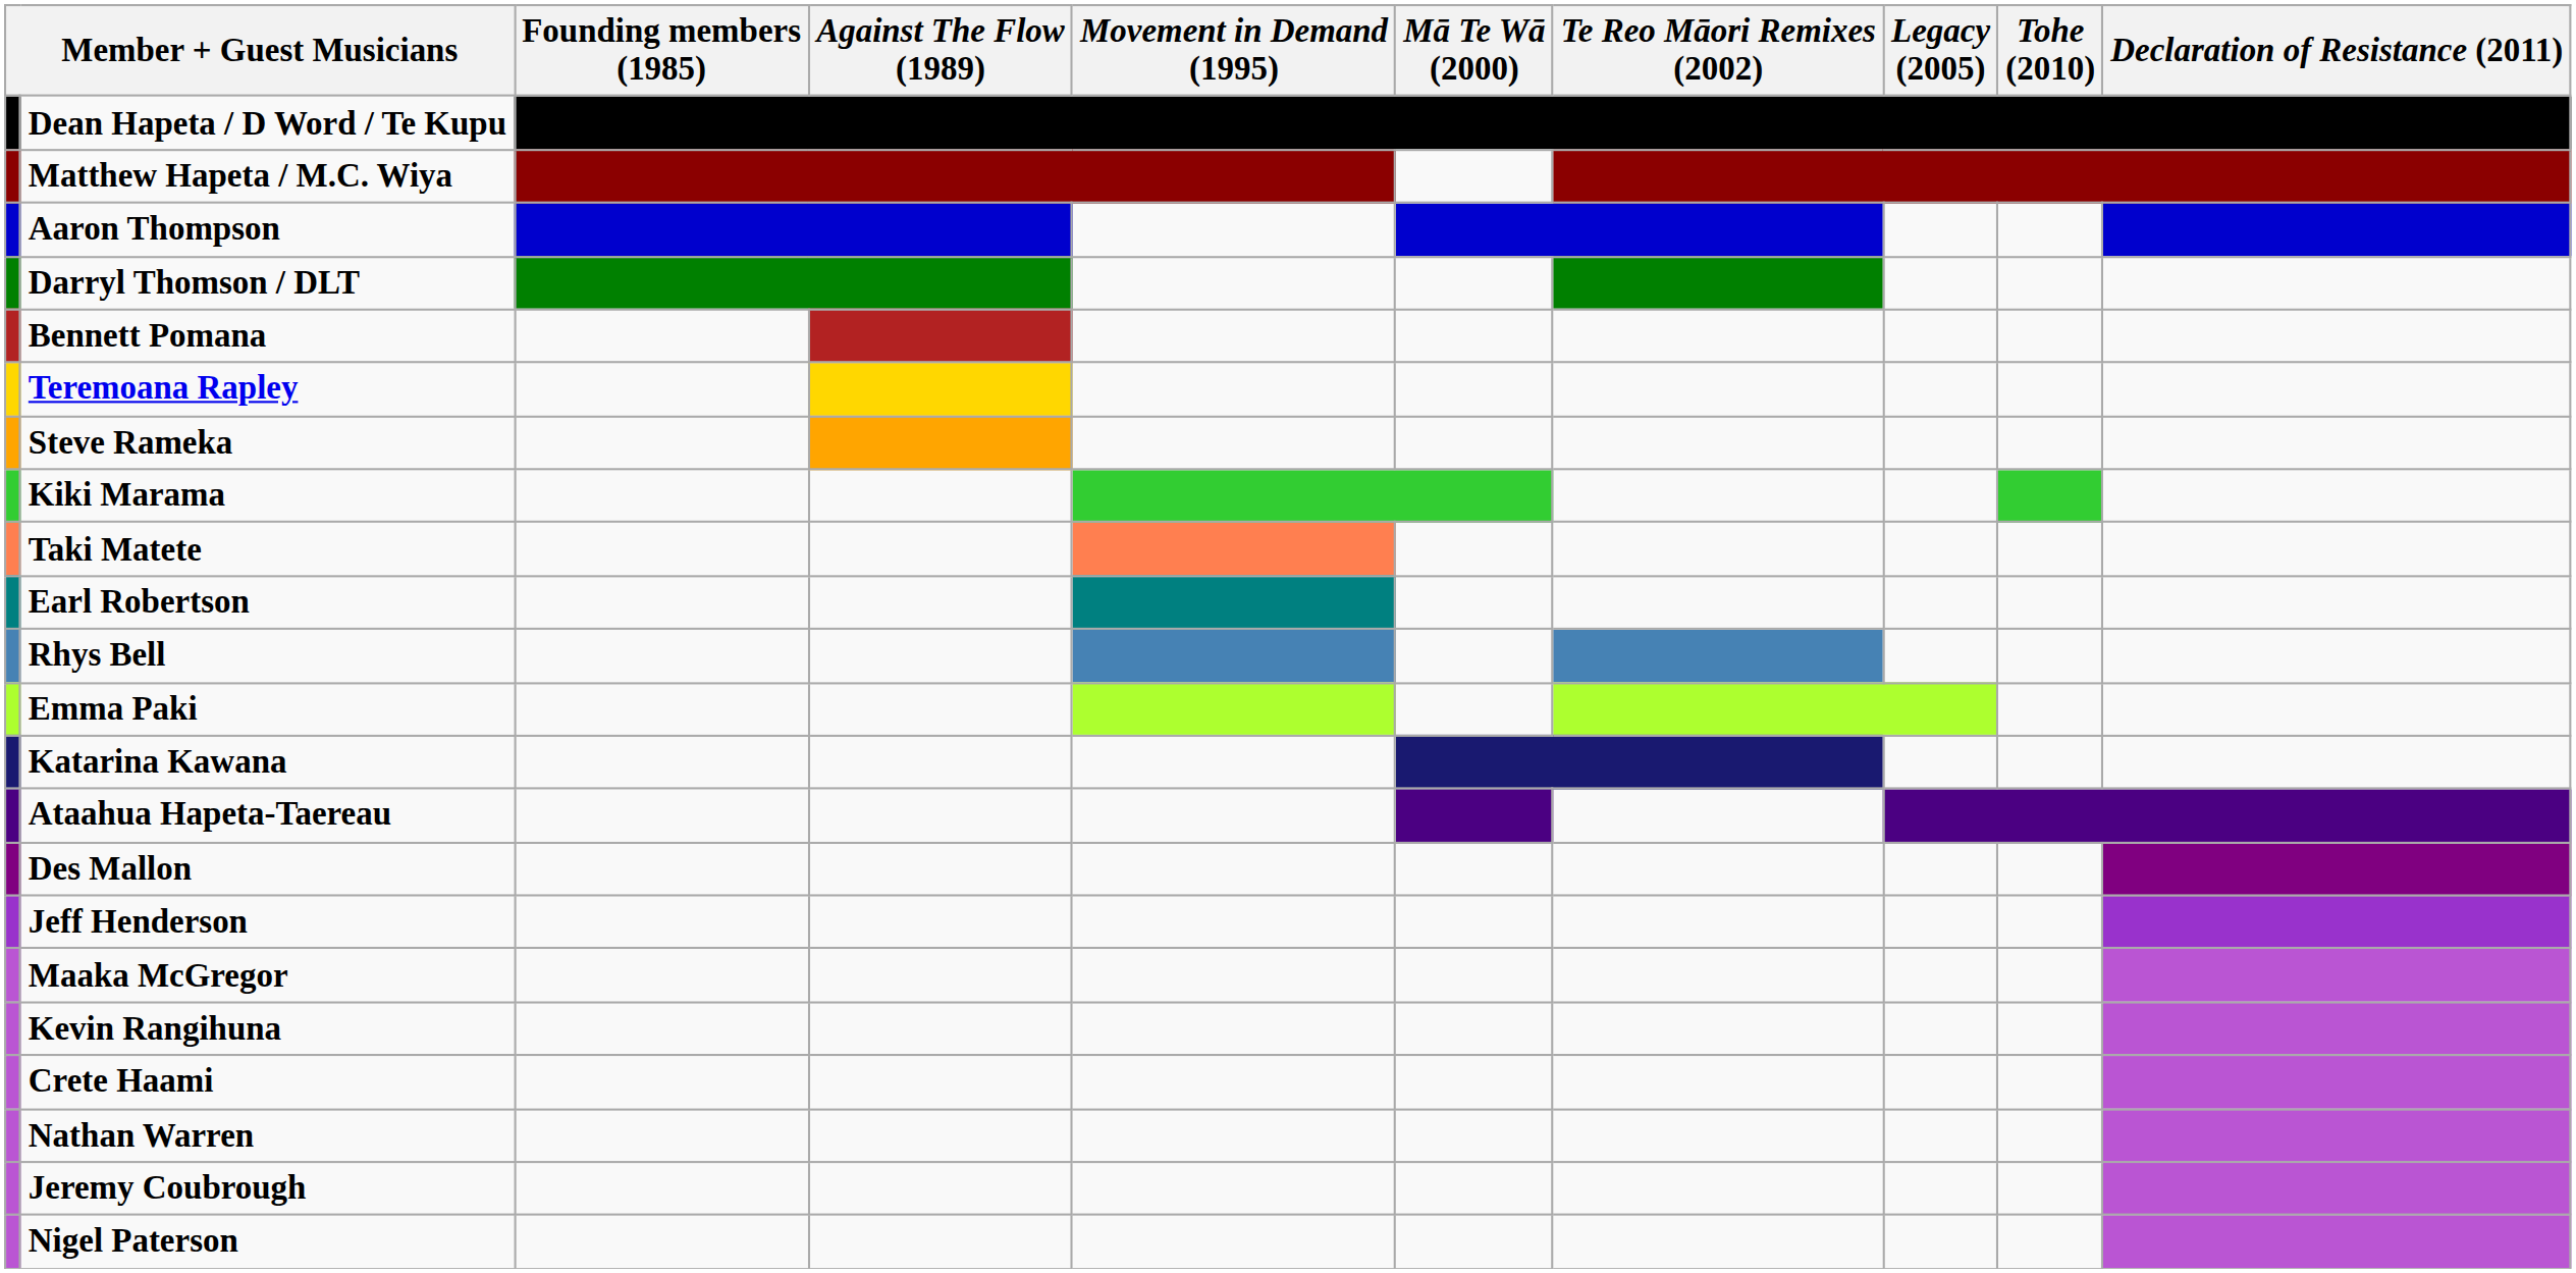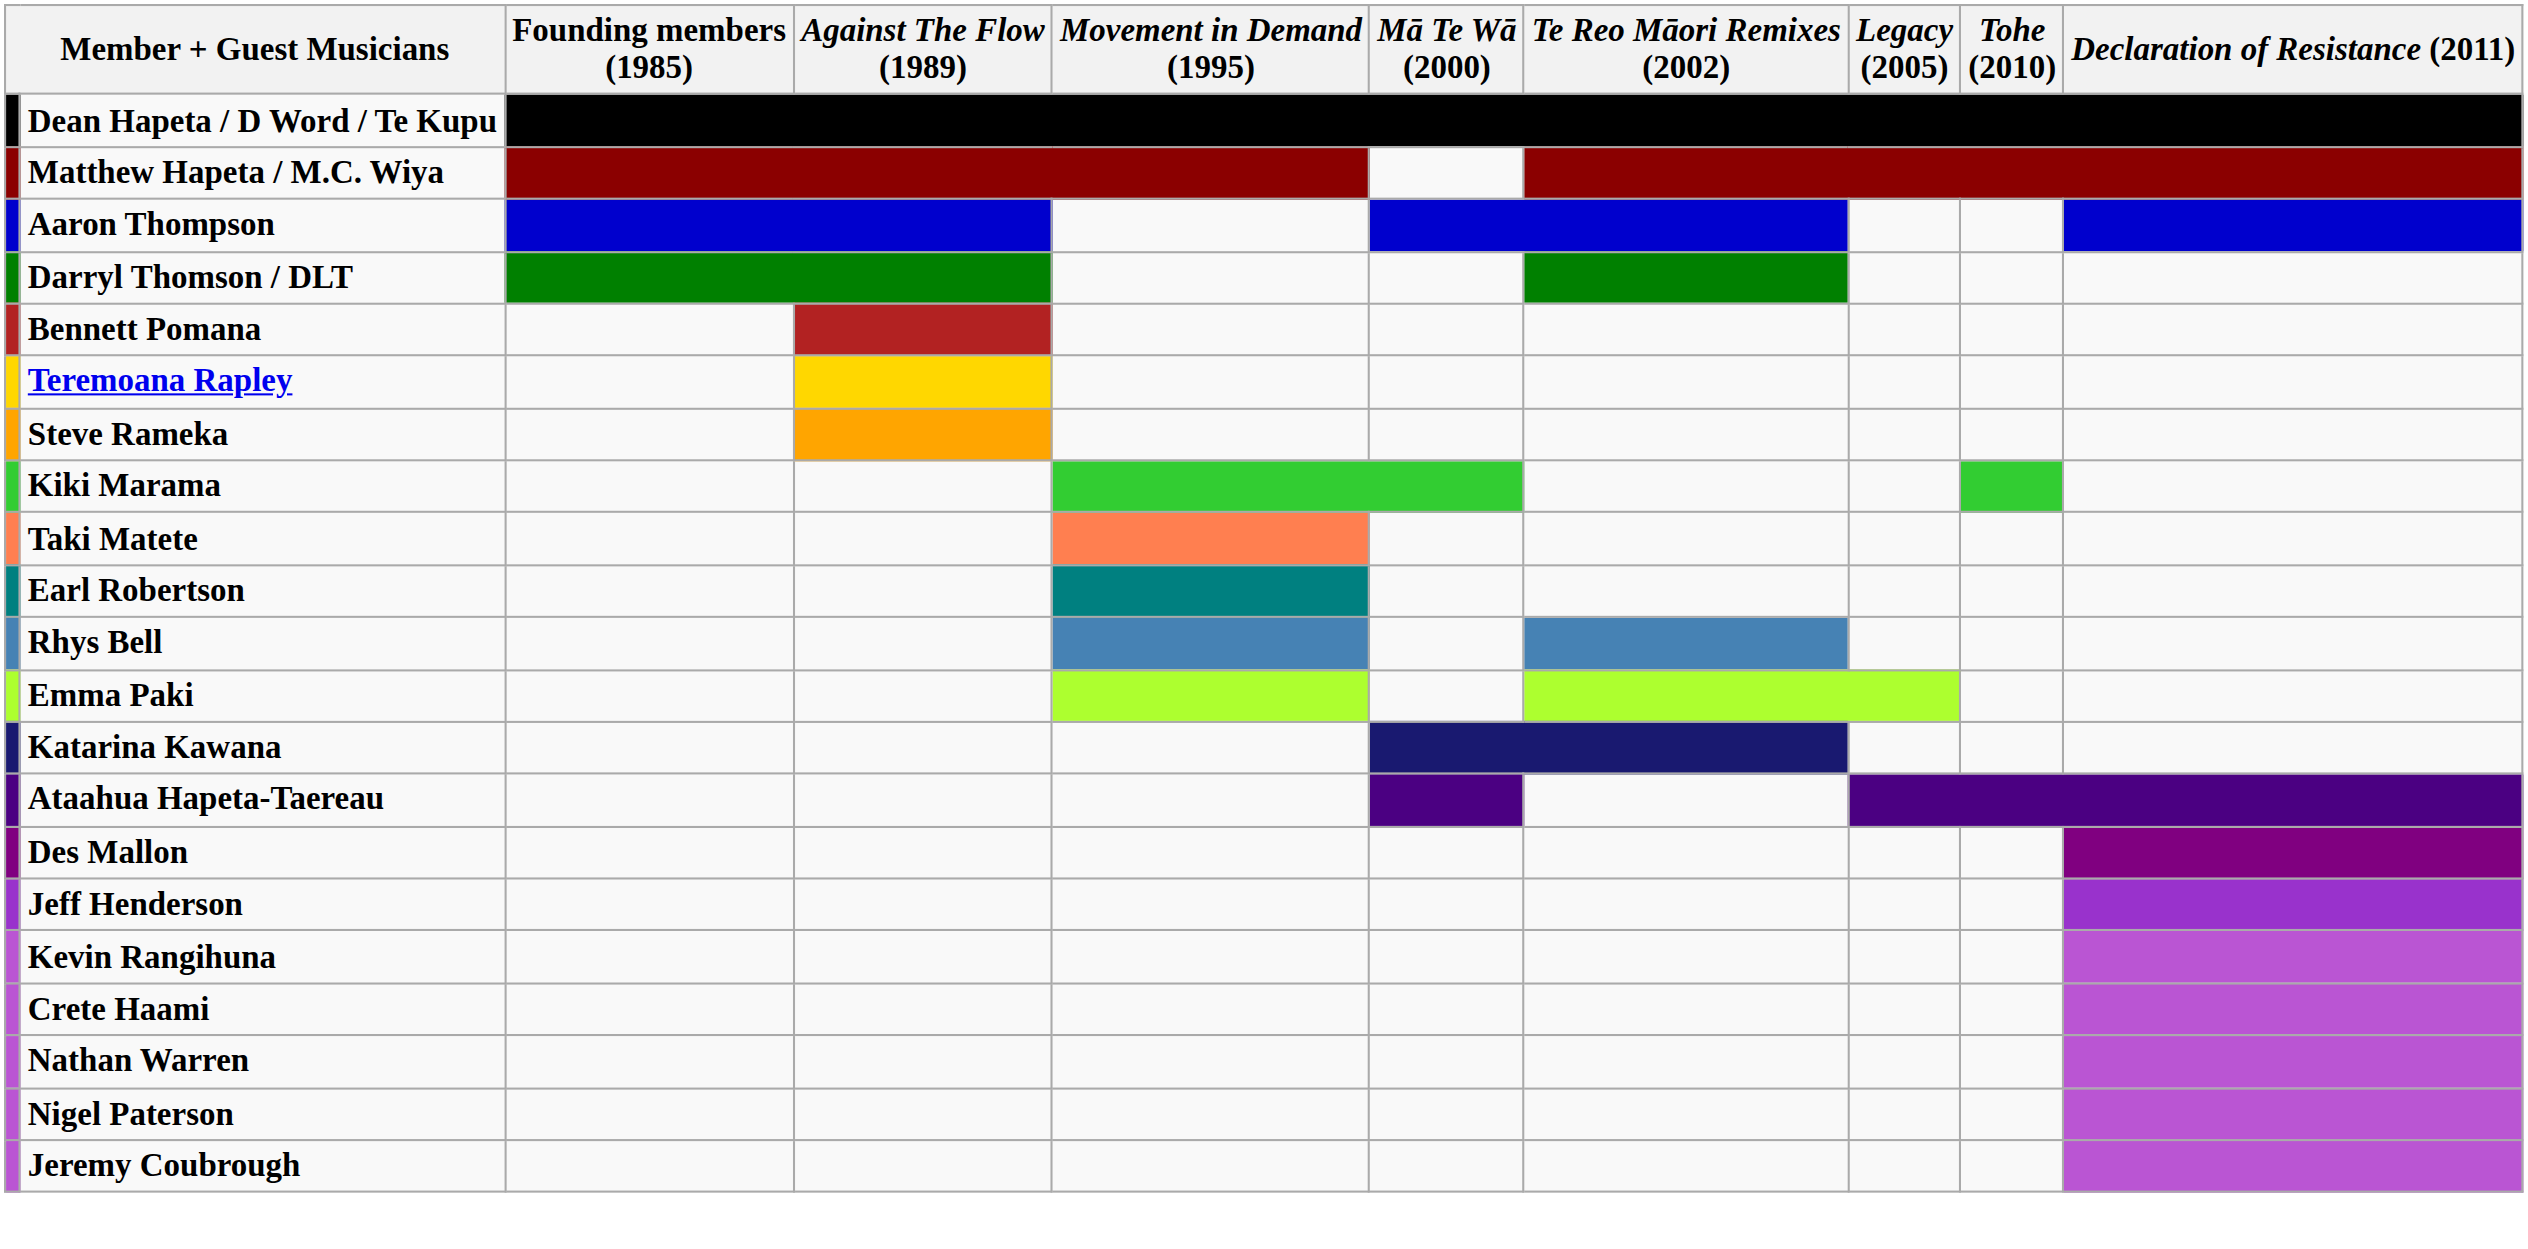 <table class="wikitable">
 <tr>
 <th colspan="2">Member + Guest Musicians</th>
 <th>Founding members<br>(1985)</th>
 <th><em>Against The Flow</em><br>(1989)</th>
 <th><em>Movement in Demand</em><br>(1995)</th>
 <th><em>Mā Te Wā</em><br>(2000)</th>
 <th><em>Te Reo Māori Remixes</em><br>(2002)</th>
 <th><em>Legacy</em><br>(2005)</th>
 <th><em>Tohe</em><br>(2010)</th>
 <th><em>Declaration of Resistance</em> (2011)</th>
 </tr>
 <tr>
 <td style="background:black"></td>
 <td><strong>Dean Hapeta / D Word / Te Kupu</strong></td>
 <td colspan=8 style="background:black"></td>
 </tr>
 <tr>
 <td style="background:darkred"></td>
 <td><strong>Matthew Hapeta / M.C. Wiya</strong></td>
 <td colspan=3 style="background:darkred"></td>
 <td></td>
 <td colspan=4 style="background:darkred"></td>
 </tr>
 <tr>
 <td style="background:MediumBlue"></td>
 <td><strong>Aaron Thompson</strong></td>
 <td colspan=2 style="background:MediumBlue"></td>
 <td></td>
 <td colspan=2 style="background:MediumBlue"></td>
 <td></td>
 <td></td>
 <td style="background:MediumBlue"></td>
 </tr>
 <tr>
 <td style="background:Green"></td>
 <td><strong>Darryl Thomson / DLT</strong></td>
 <td colspan=2 style="background:Green"></td>
 <td></td>
 <td></td>
 <td style="background:Green"></td>
 <td></td>
 <td></td>
 <td></td>
 </tr>
 <tr>
 <td style="background:FireBrick"></td>
 <td><strong>Bennett Pomana</strong></td>
 <td></td>
 <td style="background:FireBrick"></td>
 <td></td>
 <td></td>
 <td></td>
 <td></td>
 <td></td>
 <td></td>
 </tr>
 <tr>
 <td style="background:Gold;"></td>
 <td><strong><a href='#'>Teremoana Rapley</a></strong></td>
 <td></td>
 <td style="background:Gold;"></td>
 <td></td>
 <td></td>
 <td></td>
 <td></td>
 <td></td>
 <td></td>
 </tr>
 <tr>
 <td style="background:orange"></td>
 <td><strong>Steve Rameka</strong></td>
 <td></td>
 <td style="background:orange"></td>
 <td></td>
 <td></td>
 <td></td>
 <td></td>
 <td></td>
 <td></td>
 </tr>
 <tr>
 <td style="background:LimeGreen"></td>
 <td><strong>Kiki Marama</strong></td>
 <td></td>
 <td></td>
 <td colspan=2 style="background:LimeGreen"></td>
 <td></td>
 <td></td>
 <td style="background:LimeGreen"></td>
 <td></td>
 </tr>
 <tr>
 <td style="background:Coral"></td>
 <td><strong>Taki Matete</strong></td>
 <td></td>
 <td></td>
 <td style="background:Coral"></td>
 <td></td>
 <td></td>
 <td></td>
 <td></td>
 <td></td>
 </tr>
 <tr>
 <td style="background:Teal"></td>
 <td><strong>Earl Robertson</strong></td>
 <td></td>
 <td></td>
 <td style="background:Teal"></td>
 <td></td>
 <td></td>
 <td></td>
 <td></td>
 <td></td>
 </tr>
 <tr>
 <td style="background:SteelBlue"></td>
 <td><strong>Rhys Bell</strong></td>
 <td></td>
 <td></td>
 <td style="background:SteelBlue"></td>
 <td></td>
 <td style="background:SteelBlue"></td>
 <td></td>
 <td></td>
 <td></td>
 </tr>
 <tr>
 <td style="background:GreenYellow"></td>
 <td><strong>Emma Paki</strong></td>
 <td></td>
 <td></td>
 <td style="background:GreenYellow"></td>
 <td></td>
 <td colspan=2 style="background:GreenYellow"></td>
 <td></td>
 <td></td>
 </tr>
 <tr>
 <td style="background:MidnightBlue"></td>
 <td><strong>Katarina Kawana</strong></td>
 <td></td>
 <td></td>
 <td></td>
 <td colspan=2 style="background:MidnightBlue"></td>
 <td></td>
 <td></td>
 <td></td>
 </tr>
 <tr>
 <td style="background:Indigo"></td>
 <td><strong>Ataahua Hapeta-Taereau</strong></td>
 <td></td>
 <td></td>
 <td></td>
 <td style="background:Indigo"></td>
 <td></td>
 <td colspan=3 style="background:Indigo"></td>
 </tr>
 <tr>
 <td style="background:Purple"></td>
 <td><strong>Des Mallon</strong></td>
 <td></td>
 <td></td>
 <td></td>
 <td></td>
 <td></td>
 <td></td>
 <td></td>
 <td style="background:Purple"></td>
 </tr>
 <tr>
 <td style="background:DarkOrchid"></td>
 <td><strong>Jeff Henderson</strong></td>
 <td></td>
 <td></td>
 <td></td>
 <td></td>
 <td></td>
 <td></td>
 <td></td>
 <td style="background:DarkOrchid"></td>
 </tr>
 <tr>
 <td style="background:MediumOrchid"></td>
-<td><strong>Maaka McGregor</strong></td>
-<td></td>
-<td></td>
-<td></td>
-<td></td>
-<td></td>
-<td></td>
-<td></td>
-<td style="background:MediumOrchid"></td>
-</tr>
-<tr>
-<td style="background:MediumOrchid"></td>
 <td><strong>Kevin Rangihuna</strong></td>
 <td></td>
 <td></td>
 <td></td>
 <td></td>
 <td></td>
 <td></td>
 <td></td>
 <td style="background:MediumOrchid"></td>
 </tr>
 <tr>
 <td style="background:MediumOrchid"></td>
 <td><strong>Crete Haami</strong></td>
 <td></td>
 <td></td>
 <td></td>
 <td></td>
 <td></td>
 <td></td>
 <td></td>
 <td style="background:MediumOrchid"></td>
 </tr>
 <tr>
 <td style="background:MediumOrchid"></td>
 <td><strong>Nathan Warren</strong></td>
 <td></td>
 <td></td>
 <td></td>
 <td></td>
 <td></td>
 <td></td>
 <td></td>
 <td style="background:MediumOrchid"></td>
 </tr>
 <tr>
 <td style="background:MediumOrchid"></td>
-<td><strong>Jeremy Coubrough</strong></td>
+<td><strong>Nigel Paterson</strong></td>
 <td></td>
 <td></td>
 <td></td>
 <td></td>
 <td></td>
 <td></td>
 <td></td>
 <td style="background:MediumOrchid"></td>
 </tr>
 <tr>
 <td style="background:MediumOrchid"></td>
-<td><strong>Nigel Paterson</strong></td>
+<td><strong>Jeremy Coubrough</strong></td>
 <td></td>
 <td></td>
 <td></td>
 <td></td>
 <td></td>
 <td></td>
 <td></td>
 <td style="background:MediumOrchid"></td>
 </tr>
 </table>
